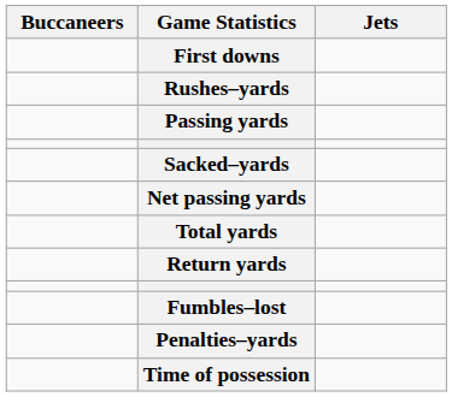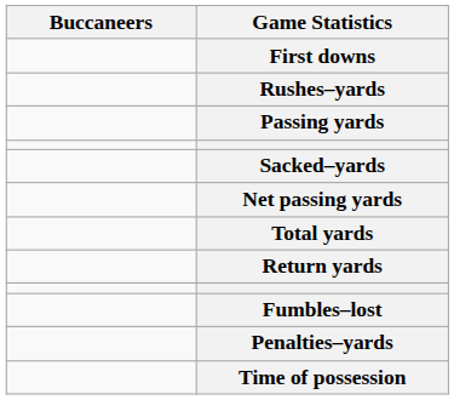 <table class="wikitable" style="margin: 1em auto 1em auto">
 <tr>
 <th style="width:30%;">Buccaneers</th>
 <th style="width:40%;">Game Statistics</th>
-<th style="width:30%;">Jets</th>
 </tr>
 <tr>
 <td style="text-align:right;"></td>
 <th>First downs</th>
-<td></td>
 </tr>
 <tr>
 <td style="text-align:right;"></td>
 <th>Rushes–yards</th>
-<td></td>
 </tr>
 <tr>
 <td style="text-align:right;"></td>
 <th>Passing yards</th>
-<td></td>
 </tr>
 <tr>
 <td style="text-align:right;"></td>
 <th></th>
-<td></td>
 </tr>
 <tr>
 <td style="text-align:right;"></td>
 <th>Sacked–yards</th>
-<td></td>
 </tr>
 <tr>
 <td style="text-align:right;"></td>
 <th>Net passing yards</th>
-<td></td>
 </tr>
 <tr>
 <td style="text-align:right;"></td>
 <th>Total yards</th>
-<td></td>
 </tr>
 <tr>
 <td style="text-align:right;"></td>
 <th>Return yards</th>
-<td></td>
 </tr>
 <tr>
 <td style="text-align:right;"></td>
 <th></th>
-<td></td>
 </tr>
 <tr>
 <td style="text-align:right;"></td>
 <th>Fumbles–lost</th>
-<td></td>
 </tr>
 <tr>
 <td style="text-align:right;"></td>
 <th>Penalties–yards</th>
-<td></td>
 </tr>
 <tr>
 <td style="text-align:right;"></td>
 <th>Time of possession</th>
-<td></td>
 </tr>
 </table>
